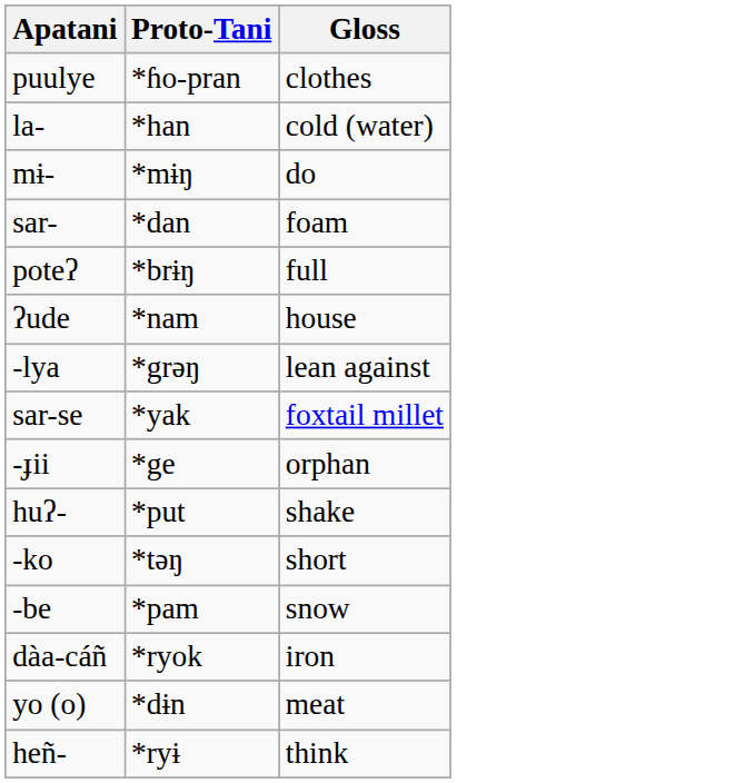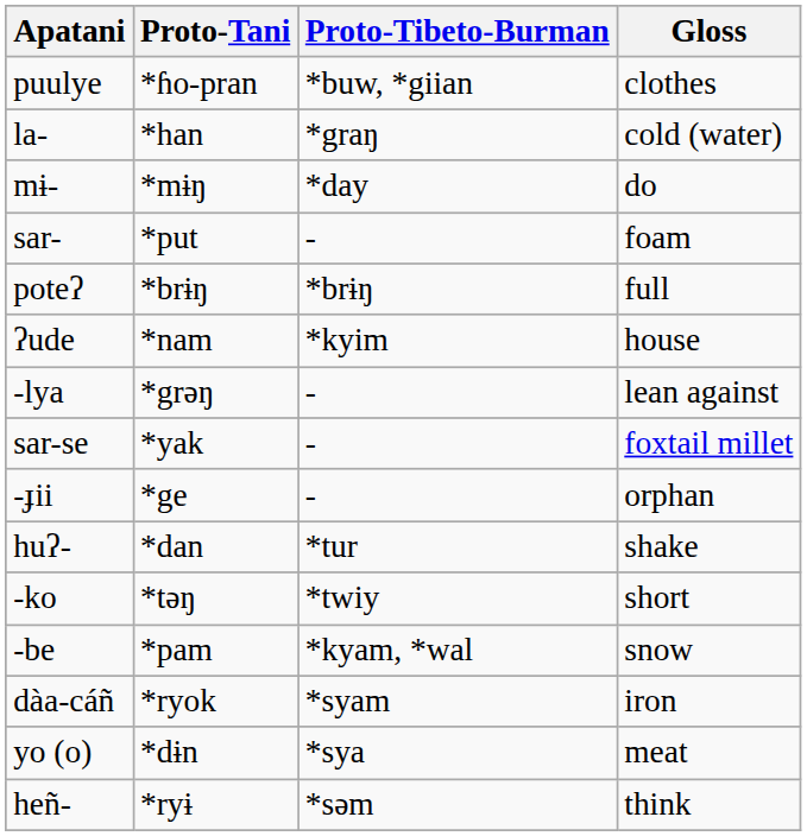 <table class="wikitable">
 <tr>
 <th>Apatani</th>
 <th>Proto-<a href='#'>Tani</a></th>
+<th><a href='#'>Proto-Tibeto-Burman</a></th>
 <th>Gloss</th>
 </tr>
 <tr>
 <td>puulye</td>
 <td>*ɦo-pran</td>
+<td>*buw, *giian</td>
 <td>clothes</td>
 </tr>
 <tr>
 <td>la-</td>
 <td>*han</td>
+<td>*graŋ</td>
 <td>cold (water)</td>
 </tr>
 <tr>
 <td>mɨ-</td>
 <td>*mɨŋ</td>
+<td>*day</td>
 <td>do</td>
 </tr>
 <tr>
 <td>sar-</td>
-<td>*dan</td>
+<td>*put</td>
+<td>-</td>
 <td>foam</td>
 </tr>
 <tr>
 <td>poteʔ</td>
+<td>*brɨŋ</td>
 <td>*brɨŋ</td>
 <td>full</td>
 </tr>
 <tr>
 <td>ʔude</td>
 <td>*nam</td>
+<td>*kyim</td>
 <td>house</td>
 </tr>
 <tr>
 <td>-lya</td>
 <td>*grəŋ</td>
+<td>-</td>
 <td>lean against</td>
 </tr>
 <tr>
 <td>sar-se</td>
 <td>*yak</td>
+<td>-</td>
 <td><a href='#'>foxtail millet</a></td>
 </tr>
 <tr>
 <td>-ɟii</td>
 <td>*ge</td>
+<td>-</td>
 <td>orphan</td>
 </tr>
 <tr>
 <td>huʔ-</td>
-<td>*put</td>
+<td>*dan</td>
+<td>*tur</td>
 <td>shake</td>
 </tr>
 <tr>
 <td>-ko</td>
 <td>*təŋ</td>
+<td>*twiy</td>
 <td>short</td>
 </tr>
 <tr>
 <td>-be</td>
 <td>*pam</td>
+<td>*kyam, *wal</td>
 <td>snow</td>
 </tr>
 <tr>
 <td>dàa-cáñ</td>
 <td>*ryok</td>
+<td>*syam</td>
 <td>iron</td>
 </tr>
 <tr>
 <td>yo (o)</td>
 <td>*dɨn</td>
+<td>*sya</td>
 <td>meat</td>
 </tr>
 <tr>
 <td>heñ-</td>
 <td>*ryɨ</td>
+<td>*səm</td>
 <td>think</td>
 </tr>
 </table>
